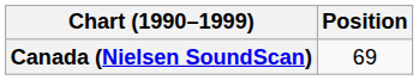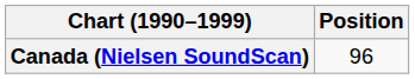 <table class="wikitable plainrowheaders" style="text-align:center">
 <tr>
 <th>Chart (1990–1999)</th>
 <th>Position</th>
 </tr>
 <tr>
 <th scope="row">Canada (<a href='#'>Nielsen SoundScan</a>)</th>
-<td>69</td>
+<td>96</td>
 </tr>
 </table>
